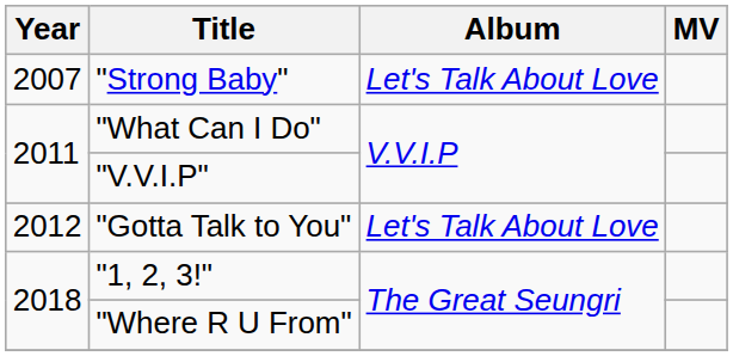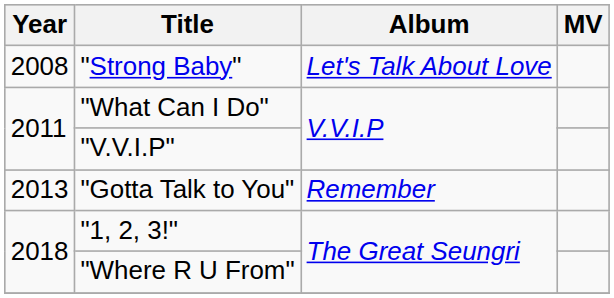 <table class="wikitable plainrowheaders">
 <tr>
 <th>Year</th>
 <th>Title</th>
 <th>Album</th>
 <th>MV</th>
 </tr>
 <tr>
-<td>2007</td>
+<td>2008</td>
 <td>"<a href='#'>Strong Baby</a>"</td>
 <td><em><a href='#'>Let's Talk About Love</a></em></td>
 <td></td>
 </tr>
 <tr>
 <td rowspan="2">2011</td>
 <td>"What Can I Do"</td>
 <td rowspan="2"><em><a href='#'>V.V.I.P</a></em></td>
 <td></td>
 </tr>
 <tr>
 <td>"V.V.I.P"</td>
 <td></td>
 </tr>
 <tr>
-<td>2012</td>
+<td>2013</td>
 <td>"Gotta Talk to You"</td>
-<td><em><a href='#'>Let's Talk About Love</a></em></td>
+<td><em><a href='#'>Remember</a></em></td>
 <td></td>
 </tr>
 <tr>
 <td rowspan="2">2018</td>
 <td>"1, 2, 3!"</td>
 <td rowspan="2"><em><a href='#'>The Great Seungri</a></em></td>
 <td></td>
 </tr>
 <tr>
 <td "Where R U From">"Where R U From"</td>
 <td></td>
 </tr>
 <tr>
 </tr>
 </table>
